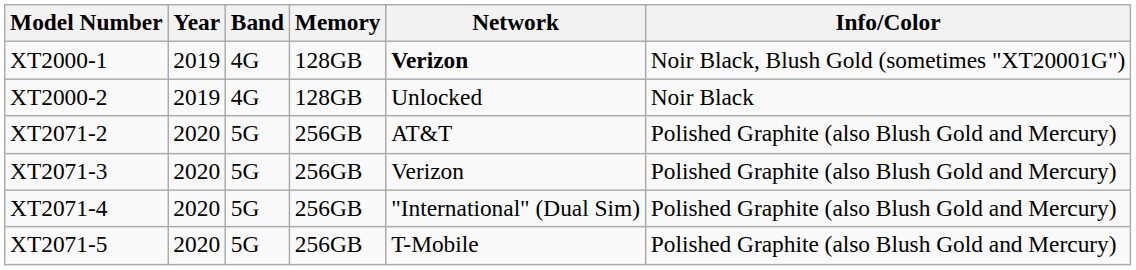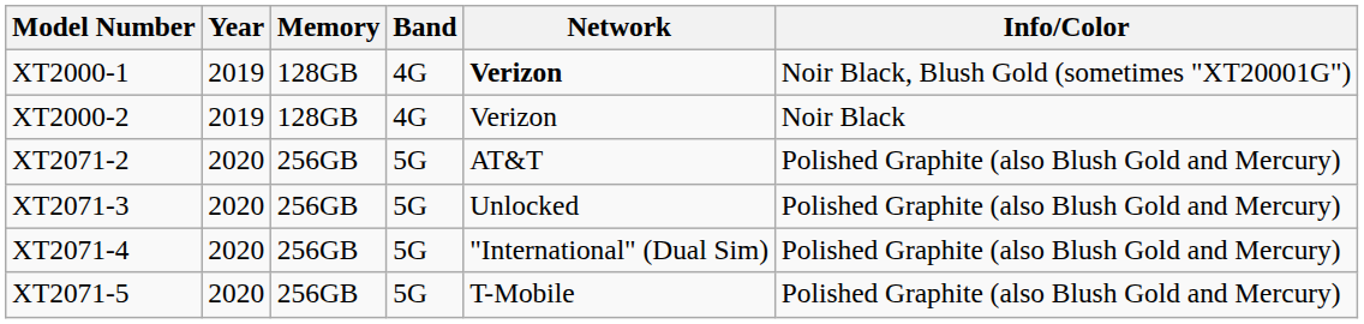 <table class="wikitable">
 <tr>
 <th>Model Number</th>
 <th>Year</th>
+<th>Memory</th>
 <th>Band</th>
-<th>Memory</th>
 <th>Network</th>
 <th>Info/Color</th>
 </tr>
 <tr>
 <td>XT2000-1</td>
 <td>2019</td>
+<td>128GB</td>
 <td>4G</td>
-<td>128GB</td>
 <td><strong>Verizon</strong></td>
 <td>Noir Black, Blush Gold (sometimes "XT20001G")</td>
 </tr>
 <tr>
 <td>XT2000-2</td>
 <td>2019</td>
+<td>128GB</td>
 <td>4G</td>
-<td>128GB</td>
-<td>Unlocked</td>
+<td>Verizon</td>
 <td>Noir Black</td>
 </tr>
 <tr>
 <td>XT2071-2</td>
 <td>2020</td>
+<td>256GB</td>
 <td>5G</td>
-<td>256GB</td>
 <td>AT&T</td>
 <td>Polished Graphite (also Blush Gold and Mercury)</td>
 </tr>
 <tr>
 <td>XT2071-3</td>
 <td>2020</td>
+<td>256GB</td>
 <td>5G</td>
-<td>256GB</td>
-<td>Verizon</td>
+<td>Unlocked</td>
 <td>Polished Graphite (also Blush Gold and Mercury)</td>
 </tr>
 <tr>
 <td>XT2071-4</td>
 <td>2020</td>
+<td>256GB</td>
 <td>5G</td>
-<td>256GB</td>
 <td>"International" (Dual Sim)</td>
 <td>Polished Graphite (also Blush Gold and Mercury)</td>
 </tr>
 <tr>
 <td>XT2071-5</td>
 <td>2020</td>
+<td>256GB</td>
 <td>5G</td>
-<td>256GB</td>
 <td>T-Mobile</td>
 <td>Polished Graphite (also Blush Gold and Mercury)</td>
 </tr>
 </table>
